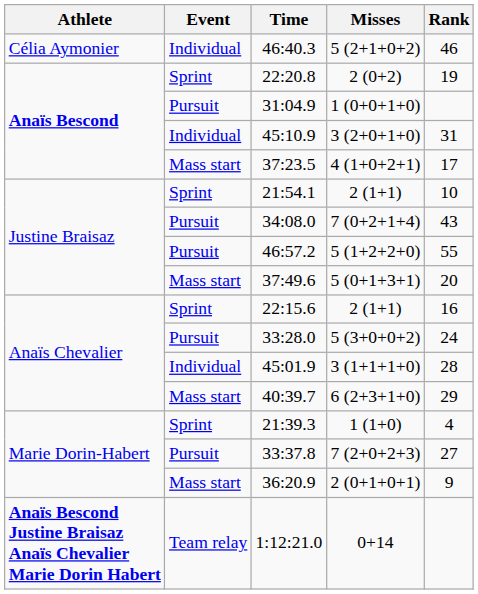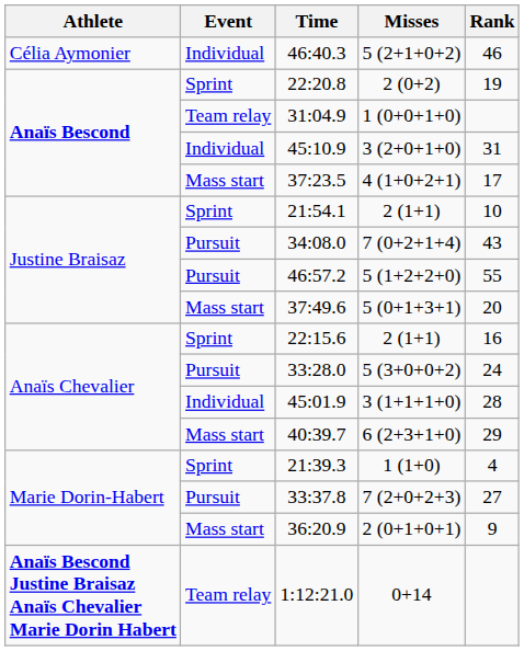 <table class="wikitable" style="font-size:90%">
 <tr>
 <th>Athlete</th>
 <th>Event</th>
 <th>Time</th>
 <th>Misses</th>
 <th>Rank</th>
 </tr>
 <tr align=center>
 <td align=left><a href='#'>Célia Aymonier</a></td>
 <td align=left><a href='#'>Individual</a></td>
 <td>46:40.3</td>
 <td>5 (2+1+0+2)</td>
 <td>46</td>
 </tr>
 <tr align=center>
 <td align=left rowspan=4><strong><a href='#'>Anaïs Bescond</a></strong></td>
 <td align=left><a href='#'>Sprint</a></td>
 <td>22:20.8</td>
 <td>2 (0+2)</td>
 <td>19</td>
 </tr>
 <tr align=center>
-<td align=left><a href='#'>Pursuit</a></td>
+<td align=left><a href='#'>Team relay</a></td>
 <td>31:04.9</td>
 <td>1 (0+0+1+0)</td>
 <td></td>
 </tr>
 <tr align=center>
 <td align=left><a href='#'>Individual</a></td>
 <td>45:10.9</td>
 <td>3 (2+0+1+0)</td>
 <td>31</td>
 </tr>
 <tr align=center>
 <td align=left><a href='#'>Mass start</a></td>
 <td>37:23.5</td>
 <td>4 (1+0+2+1)</td>
 <td>17</td>
 </tr>
 <tr align=center>
 <td align=left rowspan=4><a href='#'>Justine Braisaz</a></td>
 <td align=left><a href='#'>Sprint</a></td>
 <td>21:54.1</td>
 <td>2 (1+1)</td>
 <td>10</td>
 </tr>
 <tr align=center>
 <td align=left><a href='#'>Pursuit</a></td>
 <td>34:08.0</td>
 <td>7 (0+2+1+4)</td>
 <td>43</td>
 </tr>
 <tr align=center>
 <td align=left><a href='#'>Pursuit</a></td>
 <td>46:57.2</td>
 <td>5 (1+2+2+0)</td>
 <td>55</td>
 </tr>
 <tr align=center>
 <td align=left><a href='#'>Mass start</a></td>
 <td>37:49.6</td>
 <td>5 (0+1+3+1)</td>
 <td>20</td>
 </tr>
 <tr align=center>
 <td align=left rowspan=4><a href='#'>Anaïs Chevalier</a></td>
 <td align=left><a href='#'>Sprint</a></td>
 <td>22:15.6</td>
 <td>2 (1+1)</td>
 <td>16</td>
 </tr>
 <tr align=center>
 <td align=left><a href='#'>Pursuit</a></td>
 <td>33:28.0</td>
 <td>5 (3+0+0+2)</td>
 <td>24</td>
 </tr>
 <tr align=center>
 <td align=left><a href='#'>Individual</a></td>
 <td>45:01.9</td>
 <td>3 (1+1+1+0)</td>
 <td>28</td>
 </tr>
 <tr align=center>
 <td align=left><a href='#'>Mass start</a></td>
 <td>40:39.7</td>
 <td>6 (2+3+1+0)</td>
 <td>29</td>
 </tr>
 <tr align=center>
 <td align=left rowspan=3><a href='#'>Marie Dorin-Habert</a></td>
 <td align=left><a href='#'>Sprint</a></td>
 <td>21:39.3</td>
 <td>1 (1+0)</td>
 <td>4</td>
 </tr>
 <tr align=center>
 <td align=left><a href='#'>Pursuit</a></td>
 <td>33:37.8</td>
 <td>7 (2+0+2+3)</td>
 <td>27</td>
 </tr>
 <tr align=center>
 <td align=left><a href='#'>Mass start</a></td>
 <td>36:20.9</td>
 <td>2 (0+1+0+1)</td>
 <td>9</td>
 </tr>
 <tr align=center>
 <td align=left><strong><a href='#'>Anaïs Bescond</a><br><a href='#'>Justine Braisaz</a><br><a href='#'>Anaïs Chevalier</a><br><a href='#'>Marie Dorin Habert</a></strong></td>
 <td align=left><a href='#'>Team relay</a></td>
 <td>1:12:21.0</td>
 <td>0+14</td>
 <td></td>
 </tr>
 </table>
